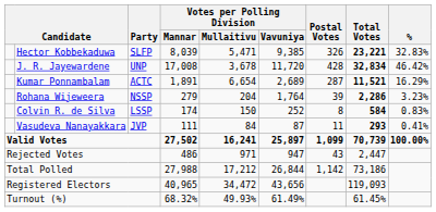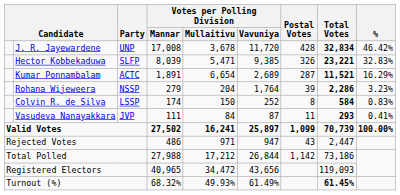 <table class="wikitable" border="1" style="text-align:right;">
 <tr>
 <th align=left valign=bottom rowspan=2 colspan=2>Candidate</th>
 <th align=left valign=bottom rowspan=2 width="40">Party</th>
 <th colspan=3>Votes per Polling Division</th>
 <th align=center valign=bottom rowspan=2 width="50">Postal<br>Votes</th>
 <th align=center valign=bottom rowspan=2 width="50">Total Votes</th>
 <th align=center valign=bottom rowspan=2 width="50">%</th>
 </tr>
 <tr>
 <th align=center valign=bottom width="50">Mannar</th>
 <th align=center valign=bottom width="50">Mullaitivu</th>
 <th align=center valign=bottom width="50">Vavuniya</th>
 </tr>
 <tr>
 <td bgcolor=> </td>
+<td align=left><a href='#'>J. R. Jayewardene</a></td>
+<td align=left><a href='#'>UNP</a></td>
+<td>17,008</td>
+<td>3,678</td>
+<td>11,720</td>
+<td>428</td>
+<td><strong>32,834</strong></td>
+<td>46.42%</td>
+</tr>
+<tr>
+<td bgcolor=> </td>
 <td align=left><a href='#'>Hector Kobbekaduwa</a></td>
 <td align=left><a href='#'>SLFP</a></td>
 <td>8,039</td>
 <td>5,471</td>
 <td>9,385</td>
 <td>326</td>
 <td><strong>23,221</strong></td>
 <td>32.83%</td>
-</tr>
-<tr>
-<td bgcolor=> </td>
-<td align=left><a href='#'>J. R. Jayewardene</a></td>
-<td align=left><a href='#'>UNP</a></td>
-<td>17,008</td>
-<td>3,678</td>
-<td>11,720</td>
-<td>428</td>
-<td><strong>32,834</strong></td>
-<td>46.42%</td>
 </tr>
 <tr>
 <td bgcolor=> </td>
 <td align=left><a href='#'>Kumar Ponnambalam</a></td>
 <td align=left><a href='#'>ACTC</a></td>
 <td>1,891</td>
 <td>6,654</td>
 <td>2,689</td>
 <td>287</td>
 <td><strong>11,521</strong></td>
 <td>16.29%</td>
 </tr>
 <tr>
 <td bgcolor=> </td>
 <td align=left><a href='#'>Rohana Wijeweera</a></td>
 <td align=left><a href='#'>NSSP</a></td>
 <td>279</td>
 <td>204</td>
 <td>1,764</td>
 <td>39</td>
 <td><strong>2,286</strong></td>
 <td>3.23%</td>
 </tr>
 <tr>
 <td bgcolor=> </td>
 <td align=left><a href='#'>Colvin R. de Silva</a></td>
 <td align=left><a href='#'>LSSP</a></td>
 <td>174</td>
 <td>150</td>
 <td>252</td>
 <td>8</td>
 <td><strong>584</strong></td>
 <td>0.83%</td>
 </tr>
 <tr>
 <td bgcolor=> </td>
 <td align=left><a href='#'>Vasudeva Nanayakkara</a></td>
 <td align=left><a href='#'>JVP</a></td>
 <td>111</td>
 <td>84</td>
 <td>87</td>
 <td>11</td>
 <td><strong>293</strong></td>
 <td>0.41%</td>
 </tr>
 <tr>
 <td align=left colspan=3><strong>Valid Votes</strong></td>
 <td><strong>27,502</strong></td>
 <td><strong>16,241</strong></td>
 <td><strong>25,897</strong></td>
 <td><strong>1,099</strong></td>
 <td><strong>70,739</strong></td>
 <td><strong>100.00%</strong></td>
 </tr>
 <tr>
 <td align=left colspan=3>Rejected Votes</td>
 <td>486</td>
 <td>971</td>
 <td>947</td>
 <td>43</td>
 <td>2,447</td>
 <td></td>
 </tr>
 <tr>
 <td align=left colspan=3>Total Polled</td>
 <td>27,988</td>
 <td>17,212</td>
 <td>26,844</td>
 <td>1,142</td>
 <td>73,186</td>
 </tr>
 <tr>
 <td align=left colspan=3>Registered Electors</td>
 <td>40,965</td>
 <td>34,472</td>
 <td>43,656</td>
 <td></td>
 <td>119,093</td>
 </tr>
 <tr>
 <td align=left colspan=3>Turnout (%)</td>
 <td>68.32%</td>
 <td>49.93%</td>
 <td>61.49%</td>
 <td></td>
-<td>61.45%</td>
+<td><strong>61.45%</strong></td>
 <td></td>
 </tr>
 </table>
